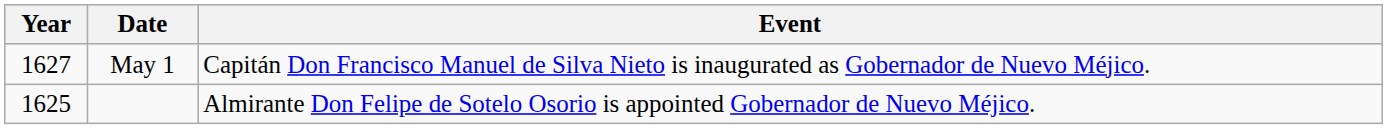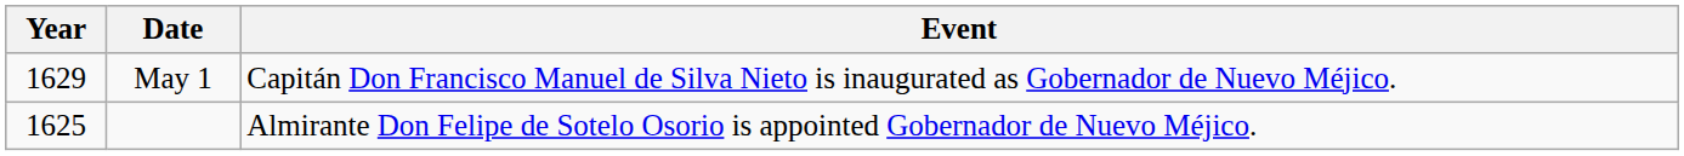 <table class="wikitable" style="width:100%;">
 <tr>
 <th style="width:6%">Year</th>
 <th style="width:8%">Date</th>
 <th style="width:86%">Event</th>
 </tr>
 <tr>
-<td align=center>1627</td>
+<td align=center>1629</td>
 <td align=center>May 1</td>
 <td>Capitán <a href='#'>Don Francisco Manuel de Silva Nieto</a> is inaugurated as <a href='#'>Gobernador de Nuevo Méjico</a>.</td>
 </tr>
 <tr>
 <td align=center>1625</td>
 <td align=center> </td>
 <td>Almirante <a href='#'>Don Felipe de Sotelo Osorio</a> is appointed <a href='#'>Gobernador de Nuevo Méjico</a>.</td>
 </tr>
 </table>
